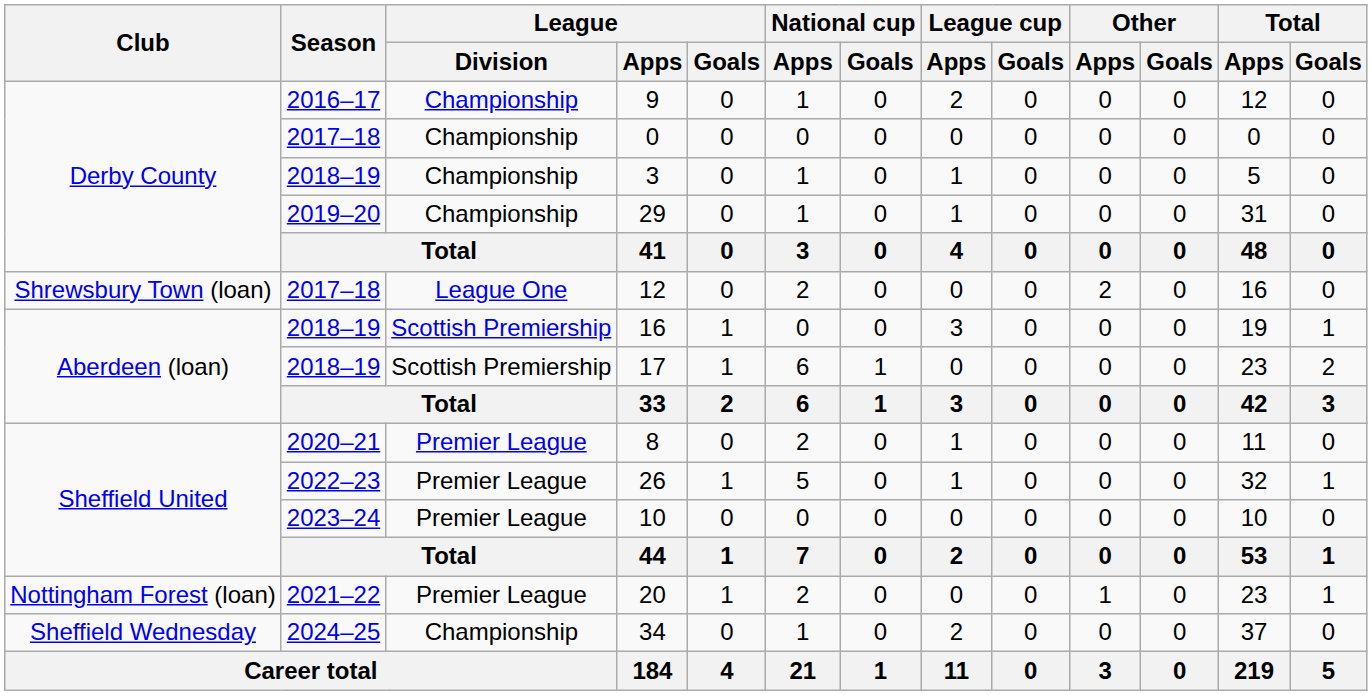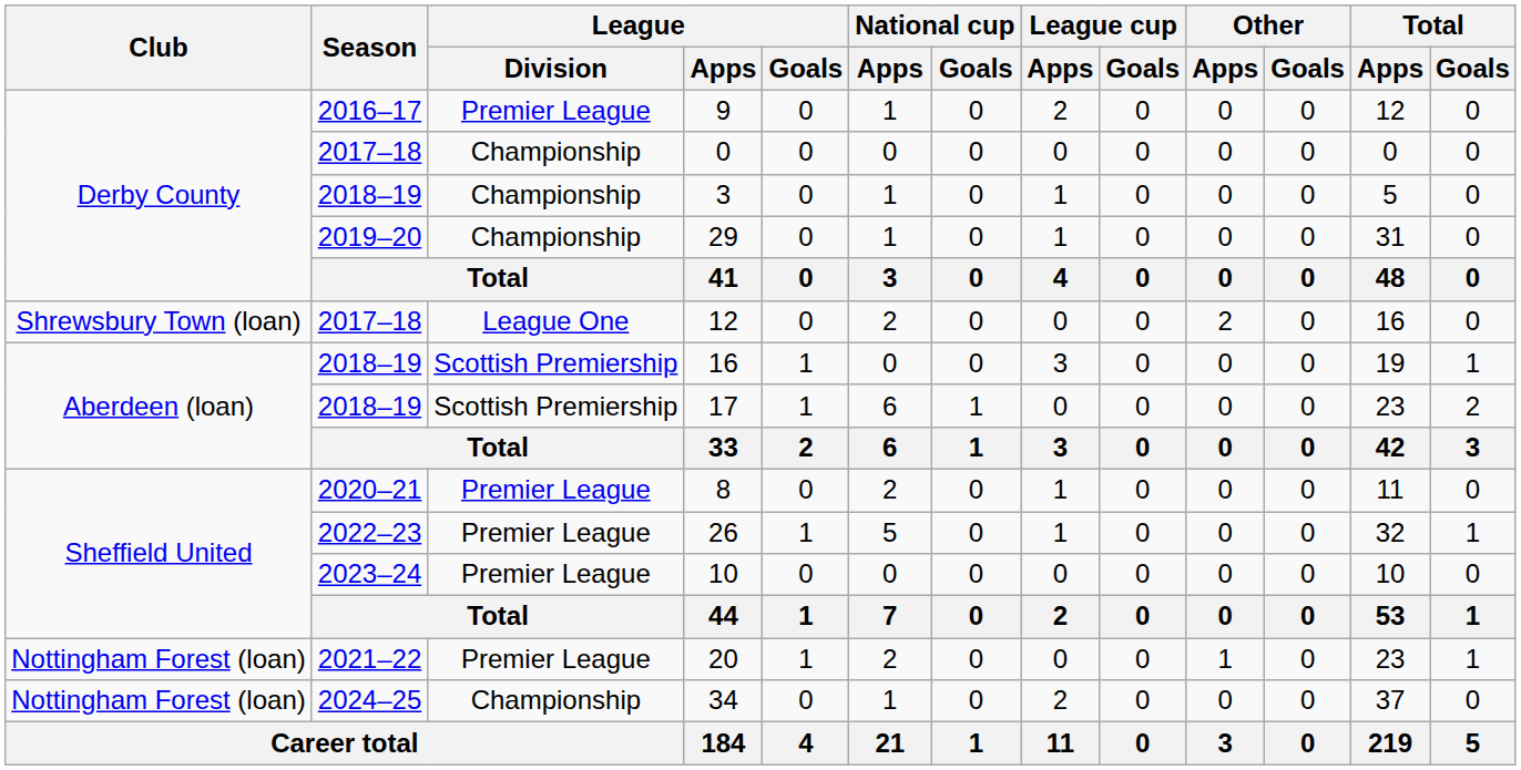 <table class="wikitable" style="text-align:center">
 <tr>
 <th rowspan="2">Club</th>
 <th rowspan="2">Season</th>
 <th colspan="3">League</th>
 <th colspan="2">National cup</th>
 <th colspan="2">League cup</th>
 <th colspan="2">Other</th>
 <th colspan="2">Total</th>
 </tr>
 <tr>
 <th>Division</th>
 <th>Apps</th>
 <th>Goals</th>
 <th>Apps</th>
 <th>Goals</th>
 <th>Apps</th>
 <th>Goals</th>
 <th>Apps</th>
 <th>Goals</th>
 <th>Apps</th>
 <th>Goals</th>
 </tr>
 <tr>
 <td rowspan="5"><a href='#'>Derby County</a></td>
 <td><a href='#'>2016–17</a></td>
-<td><a href='#'>Championship</a></td>
+<td><a href='#'>Premier League</a></td>
 <td>9</td>
 <td>0</td>
 <td>1</td>
 <td>0</td>
 <td>2</td>
 <td>0</td>
 <td>0</td>
 <td>0</td>
 <td>12</td>
 <td>0</td>
 </tr>
 <tr>
 <td><a href='#'>2017–18</a></td>
 <td>Championship</td>
 <td>0</td>
 <td>0</td>
 <td>0</td>
 <td>0</td>
 <td>0</td>
 <td>0</td>
 <td>0</td>
 <td>0</td>
 <td>0</td>
 <td>0</td>
 </tr>
 <tr>
 <td><a href='#'>2018–19</a></td>
 <td>Championship</td>
 <td>3</td>
 <td>0</td>
 <td>1</td>
 <td>0</td>
 <td>1</td>
 <td>0</td>
 <td>0</td>
 <td>0</td>
 <td>5</td>
 <td>0</td>
 </tr>
 <tr>
 <td><a href='#'>2019–20</a></td>
 <td>Championship</td>
 <td>29</td>
 <td>0</td>
 <td>1</td>
 <td>0</td>
 <td>1</td>
 <td>0</td>
 <td>0</td>
 <td>0</td>
 <td>31</td>
 <td>0</td>
 </tr>
 <tr>
 <th colspan="2">Total</th>
 <th>41</th>
 <th>0</th>
 <th>3</th>
 <th>0</th>
 <th>4</th>
 <th>0</th>
 <th>0</th>
 <th>0</th>
 <th>48</th>
 <th>0</th>
 </tr>
 <tr>
 <td><a href='#'>Shrewsbury Town</a> (loan)</td>
 <td><a href='#'>2017–18</a></td>
 <td><a href='#'>League One</a></td>
 <td>12</td>
 <td>0</td>
 <td>2</td>
 <td>0</td>
 <td>0</td>
 <td>0</td>
 <td>2</td>
 <td>0</td>
 <td>16</td>
 <td>0</td>
 </tr>
 <tr>
 <td rowspan="3"><a href='#'>Aberdeen</a> (loan)</td>
 <td><a href='#'>2018–19</a></td>
 <td><a href='#'>Scottish Premiership</a></td>
 <td>16</td>
 <td>1</td>
 <td>0</td>
 <td>0</td>
 <td>3</td>
 <td>0</td>
 <td>0</td>
 <td>0</td>
 <td>19</td>
 <td>1</td>
 </tr>
 <tr>
 <td><a href='#'>2018–19</a></td>
 <td>Scottish Premiership</td>
 <td>17</td>
 <td>1</td>
 <td>6</td>
 <td>1</td>
 <td>0</td>
 <td>0</td>
 <td>0</td>
 <td>0</td>
 <td>23</td>
 <td>2</td>
 </tr>
 <tr>
 <th colspan="2">Total</th>
 <th>33</th>
 <th>2</th>
 <th>6</th>
 <th>1</th>
 <th>3</th>
 <th>0</th>
 <th>0</th>
 <th>0</th>
 <th>42</th>
 <th>3</th>
 </tr>
 <tr>
 <td rowspan="4"><a href='#'>Sheffield United</a></td>
 <td><a href='#'>2020–21</a></td>
 <td><a href='#'>Premier League</a></td>
 <td>8</td>
 <td>0</td>
 <td>2</td>
 <td>0</td>
 <td>1</td>
 <td>0</td>
 <td>0</td>
 <td>0</td>
 <td>11</td>
 <td>0</td>
 </tr>
 <tr>
 <td><a href='#'>2022–23</a></td>
 <td>Premier League</td>
 <td>26</td>
 <td>1</td>
 <td>5</td>
 <td>0</td>
 <td>1</td>
 <td>0</td>
 <td>0</td>
 <td>0</td>
 <td>32</td>
 <td>1</td>
 </tr>
 <tr>
 <td><a href='#'>2023–24</a></td>
 <td>Premier League</td>
 <td>10</td>
 <td>0</td>
 <td>0</td>
 <td>0</td>
 <td>0</td>
 <td>0</td>
 <td>0</td>
 <td>0</td>
 <td>10</td>
 <td>0</td>
 </tr>
 <tr>
 <th colspan="2">Total</th>
 <th>44</th>
 <th>1</th>
 <th>7</th>
 <th>0</th>
 <th>2</th>
 <th>0</th>
 <th>0</th>
 <th>0</th>
 <th>53</th>
 <th>1</th>
 </tr>
 <tr>
 <td><a href='#'>Nottingham Forest</a> (loan)</td>
 <td><a href='#'>2021–22</a></td>
 <td>Premier League</td>
 <td>20</td>
 <td>1</td>
 <td>2</td>
 <td>0</td>
 <td>0</td>
 <td>0</td>
 <td>1</td>
 <td>0</td>
 <td>23</td>
 <td>1</td>
 </tr>
 <tr>
-<td><a href='#'>Sheffield Wednesday</a></td>
+<td><a href='#'>Nottingham Forest</a> (loan)</td>
 <td><a href='#'>2024–25</a></td>
 <td>Championship</td>
 <td>34</td>
 <td>0</td>
 <td>1</td>
 <td>0</td>
 <td>2</td>
 <td>0</td>
 <td>0</td>
 <td>0</td>
 <td>37</td>
 <td>0</td>
 </tr>
 <tr>
 <th colspan="3">Career total</th>
 <th>184</th>
 <th>4</th>
 <th>21</th>
 <th>1</th>
 <th>11</th>
 <th>0</th>
 <th>3</th>
 <th>0</th>
 <th>219</th>
 <th>5</th>
 </tr>
 </table>
